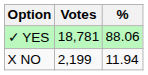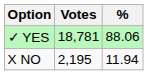 <table class="wikitable">
 <tr>
 <th>Option</th>
 <th>Votes</th>
 <th>%</th>
 </tr>
 <tr>
 <td style=background:#bbf8be>✓ YES</td>
 <td style=background:#bbf8be>18,781</td>
 <td style=background:#bbf8be>88.06</td>
 </tr>
 <tr>
 <td>X NO</td>
-<td>2,199</td>
+<td>2,195</td>
 <td>11.94</td>
 </tr>
 </table>
